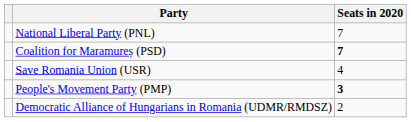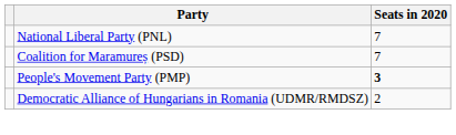 <table class="wikitable">
 <tr>
 <th></th>
 <th>Party</th>
 <th>Seats in 2020</th>
 </tr>
 <tr>
 <td>  </td>
 <td><a href='#'>National Liberal Party</a> (PNL)</td>
 <td>7</td>
 </tr>
 <tr>
 <td>  </td>
 <td><a href='#'>Coalition for Maramureș</a> (PSD)</td>
-<td><strong>7</strong></td>
-</tr>
-<tr>
-<td>  </td>
-<td><a href='#'>Save Romania Union</a> (USR)</td>
-<td>4</td>
+<td>7</td>
 </tr>
 <tr>
 <td>  </td>
 <td><a href='#'>People's Movement Party</a> (PMP)</td>
 <td><strong>3</strong></td>
 </tr>
 <tr>
 <td>  </td>
 <td><a href='#'>Democratic Alliance of Hungarians in Romania</a> (UDMR/RMDSZ)</td>
 <td>2</td>
 </tr>
 </table>
